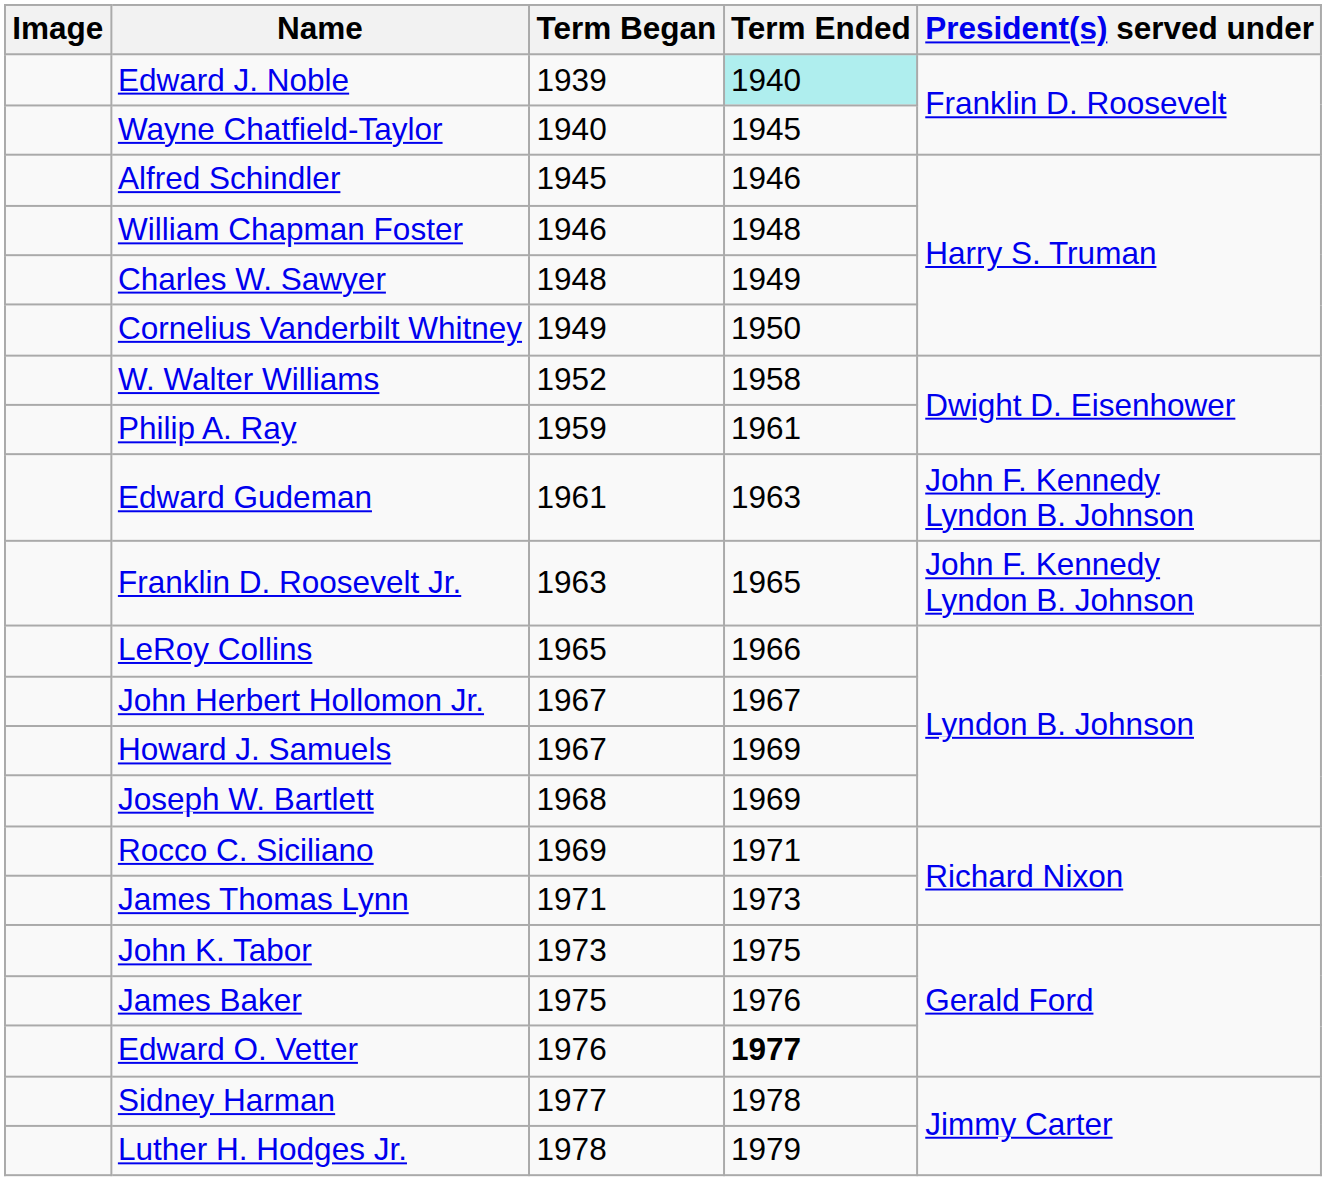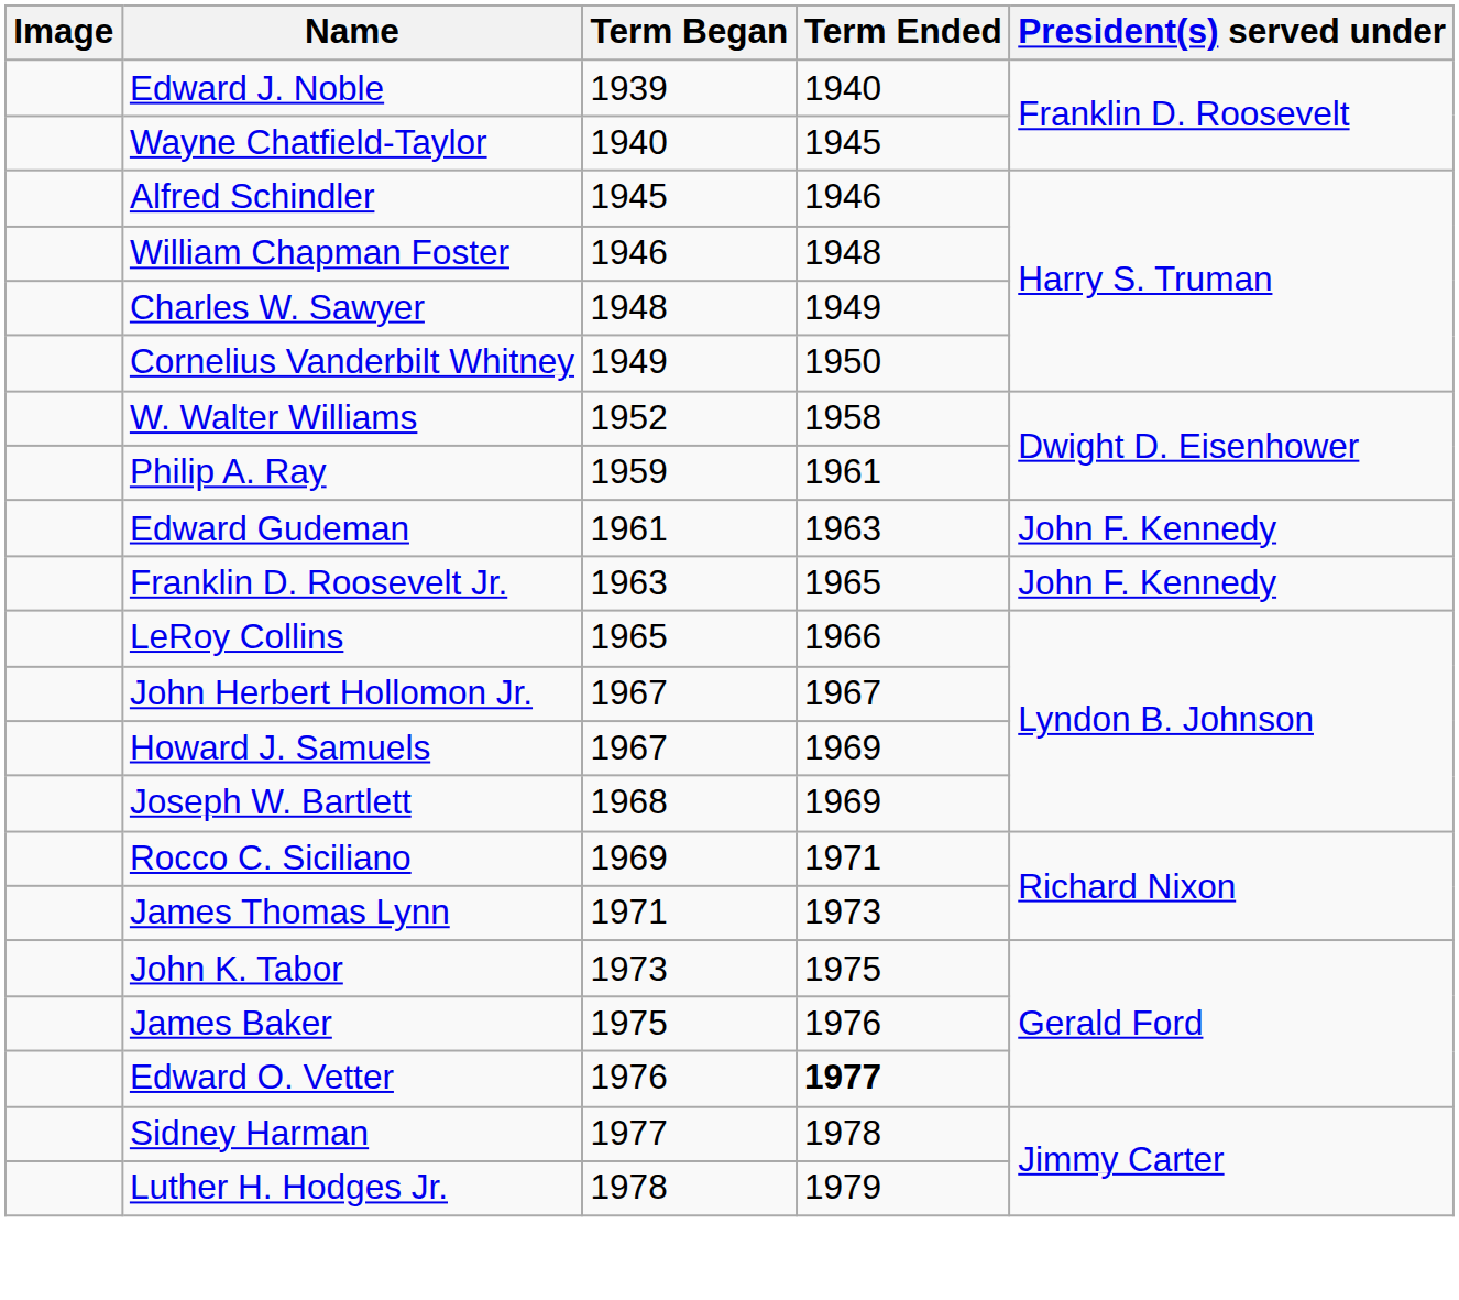 <table class="wikitable">
 <tr>
 <th>Image</th>
 <th>Name</th>
 <th>Term Began</th>
 <th>Term Ended</th>
 <th><a href='#'>President(s)</a> served under</th>
 </tr>
 <tr>
 <td></td>
 <td><a href='#'>Edward J. Noble</a></td>
 <td>1939</td>
-<td style="background: paleturquoise;">1940</td>
+<td>1940</td>
 <td rowspan=2><a href='#'>Franklin D. Roosevelt</a></td>
 </tr>
 <tr>
 <td></td>
 <td><a href='#'>Wayne Chatfield-Taylor</a></td>
 <td>1940</td>
 <td>1945</td>
 </tr>
 <tr>
 <td></td>
 <td><a href='#'>Alfred Schindler</a></td>
 <td>1945</td>
 <td>1946</td>
 <td rowspan=4><a href='#'>Harry S. Truman</a></td>
 </tr>
 <tr>
 <td></td>
 <td><a href='#'>William Chapman Foster</a></td>
 <td>1946</td>
 <td>1948</td>
 </tr>
 <tr>
 <td></td>
 <td><a href='#'>Charles W. Sawyer</a></td>
 <td>1948</td>
 <td>1949</td>
 </tr>
 <tr>
 <td></td>
 <td><a href='#'>Cornelius Vanderbilt Whitney</a></td>
 <td>1949</td>
 <td>1950</td>
 </tr>
 <tr>
 <td></td>
 <td><a href='#'>W. Walter Williams</a></td>
 <td>1952</td>
 <td>1958</td>
 <td rowspan=2><a href='#'>Dwight D. Eisenhower</a></td>
 </tr>
 <tr>
 <td></td>
 <td><a href='#'>Philip A. Ray</a></td>
 <td>1959</td>
 <td>1961</td>
 </tr>
 <tr>
 <td></td>
 <td><a href='#'>Edward Gudeman</a></td>
 <td>1961</td>
 <td>1963</td>
-<td rowspan=1><a href='#'>John F. Kennedy</a><br><a href='#'>Lyndon B. Johnson</a></td>
+<td rowspan=1><a href='#'>John F. Kennedy</a></td>
 </tr>
 <tr>
 <td></td>
 <td><a href='#'>Franklin D. Roosevelt Jr.</a></td>
 <td>1963</td>
 <td>1965</td>
-<td rowspan=1><a href='#'>John F. Kennedy</a><br><a href='#'>Lyndon B. Johnson</a></td>
+<td rowspan=1><a href='#'>John F. Kennedy</a></td>
 </tr>
 <tr>
 <td></td>
 <td><a href='#'>LeRoy Collins</a></td>
 <td>1965</td>
 <td>1966</td>
 <td rowspan="4"><a href='#'>Lyndon B. Johnson</a></td>
 </tr>
 <tr>
 <td></td>
 <td><a href='#'>John Herbert Hollomon Jr.</a></td>
 <td>1967</td>
 <td>1967</td>
 </tr>
 <tr>
 <td></td>
 <td><a href='#'>Howard J. Samuels</a></td>
 <td>1967</td>
 <td>1969</td>
 </tr>
 <tr>
 <td></td>
 <td><a href='#'>Joseph W. Bartlett</a></td>
 <td>1968</td>
 <td>1969</td>
 </tr>
 <tr>
 <td></td>
 <td><a href='#'>Rocco C. Siciliano</a></td>
 <td>1969</td>
 <td>1971</td>
 <td rowspan=2><a href='#'>Richard Nixon</a></td>
 </tr>
 <tr>
 <td></td>
 <td><a href='#'>James Thomas Lynn</a></td>
 <td>1971</td>
 <td>1973</td>
 </tr>
 <tr>
 <td></td>
 <td><a href='#'>John K. Tabor</a></td>
 <td>1973</td>
 <td>1975</td>
 <td rowspan=3><a href='#'>Gerald Ford</a></td>
 </tr>
 <tr>
 <td></td>
 <td><a href='#'>James Baker</a></td>
 <td>1975</td>
 <td>1976</td>
 </tr>
 <tr>
 <td></td>
 <td><a href='#'>Edward O. Vetter</a></td>
 <td>1976</td>
 <td><strong>1977</strong></td>
 </tr>
 <tr>
 <td></td>
 <td><a href='#'>Sidney Harman</a></td>
 <td>1977</td>
 <td>1978</td>
 <td rowspan=2><a href='#'>Jimmy Carter</a></td>
 </tr>
 <tr>
 <td></td>
 <td><a href='#'>Luther H. Hodges Jr.</a></td>
 <td>1978</td>
 <td>1979</td>
 </tr>
 </table>
